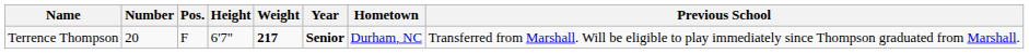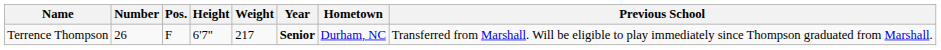 <table class="wikitable sortable" border="1">
 <tr>
 <th>Name</th>
 <th>Number</th>
 <th>Pos.</th>
 <th>Height</th>
 <th>Weight</th>
 <th>Year</th>
 <th>Hometown</th>
 <th class="unsortable">Previous School</th>
 </tr>
 <tr>
 <td>Terrence Thompson</td>
-<td>20</td>
+<td>26</td>
 <td>F</td>
 <td>6'7"</td>
-<td><strong>217</strong></td>
+<td>217</td>
 <td><strong>Senior</strong></td>
 <td><a href='#'>Durham, NC</a></td>
 <td>Transferred from <a href='#'>Marshall</a>. Will be eligible to play immediately since Thompson graduated from <a href='#'>Marshall</a>.</td>
 </tr>
 </table>
